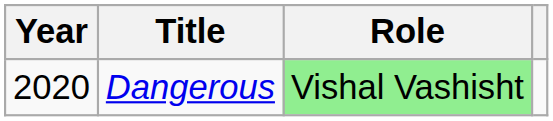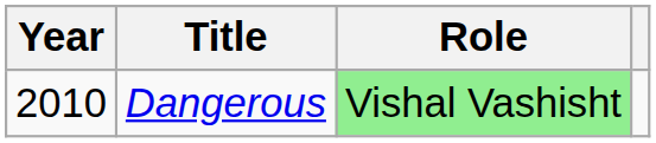 <table class="wikitable sortable" style="text-align:center;">
 <tr>
 <th>Year</th>
 <th>Title</th>
 <th>Role</th>
 <th class="unsortable"></th>
 </tr>
 <tr>
-<td>2020</td>
+<td>2010</td>
 <td><em><a href='#'>Dangerous</a></em></td>
 <td style="background: lightgreen;">Vishal Vashisht</td>
 <td></td>
 </tr>
 </table>
